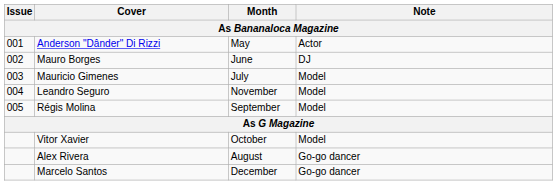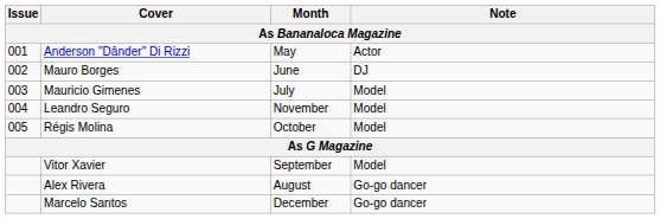 <table class=wikitable>
 <tr>
 <th width="10">Issue</th>
 <th width="300">Cover</th>
 <th width="100">Month</th>
 <th width="400">Note</th>
 </tr>
 <tr>
 <th colspan="4">As <em>Bananaloca Magazine</em></th>
 </tr>
 <tr>
 <td>001</td>
 <td><a href='#'>Anderson "Dânder" Di Rizzi</a></td>
 <td>May</td>
 <td>Actor</td>
 </tr>
 <tr>
 <td>002</td>
 <td>Mauro Borges</td>
 <td>June</td>
 <td>DJ</td>
 </tr>
 <tr>
 <td>003</td>
 <td>Mauricio Gimenes</td>
 <td>July</td>
 <td>Model</td>
 </tr>
 <tr>
 <td>004</td>
 <td>Leandro Seguro</td>
 <td>November</td>
 <td>Model</td>
 </tr>
 <tr>
 <td>005</td>
 <td>Régis Molina</td>
-<td>September</td>
+<td>October</td>
 <td>Model</td>
 </tr>
 <tr>
 <th colspan="4">As <em>G Magazine</em></th>
 </tr>
 <tr>
 <td></td>
 <td>Vitor Xavier</td>
-<td>October</td>
+<td>September</td>
 <td>Model</td>
 </tr>
 <tr>
 <td></td>
 <td>Alex Rivera</td>
 <td>August</td>
 <td>Go-go dancer</td>
 </tr>
 <tr>
 <td></td>
 <td>Marcelo Santos</td>
 <td>December</td>
 <td>Go-go dancer</td>
 </tr>
 </table>
